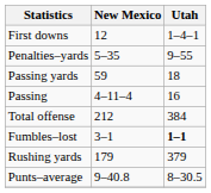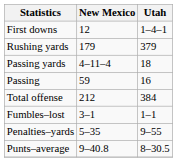 <table class="wikitable">
 <tr>
 <th>Statistics</th>
 <th>New Mexico</th>
 <th>Utah</th>
 </tr>
 <tr>
 <td>First downs</td>
 <td>12</td>
 <td>1–4–1</td>
 </tr>
 <tr>
-<td>Penalties–yards</td>
-<td>5–35</td>
-<td>9–55</td>
+<td>Rushing yards</td>
+<td>179</td>
+<td>379</td>
 </tr>
 <tr>
 <td>Passing yards</td>
-<td>59</td>
+<td>4–11–4</td>
 <td>18</td>
 </tr>
 <tr>
 <td>Passing</td>
-<td>4–11–4</td>
+<td>59</td>
 <td>16</td>
 </tr>
 <tr>
 <td>Total offense</td>
 <td>212</td>
 <td>384</td>
 </tr>
 <tr>
 <td>Fumbles–lost</td>
 <td>3–1</td>
-<td><strong>1–1</strong></td>
+<td>1–1</td>
 </tr>
 <tr>
-<td>Rushing yards</td>
-<td>179</td>
-<td>379</td>
+<td>Penalties–yards</td>
+<td>5–35</td>
+<td>9–55</td>
 </tr>
 <tr>
 <td>Punts–average</td>
 <td>9–40.8</td>
 <td>8–30.5</td>
 </tr>
 <tr>
 </tr>
 </table>
